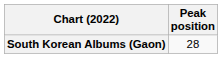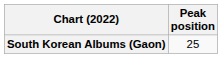 <table class="wikitable sortable plainrowheaders" style="text-align:center">
 <tr>
 <th scope="col">Chart (2022)</th>
 <th scope="col">Peak<br>position</th>
 </tr>
 <tr>
 <th scope="row">South Korean Albums (Gaon)</th>
-<td>28</td>
+<td>25</td>
 </tr>
 </table>
